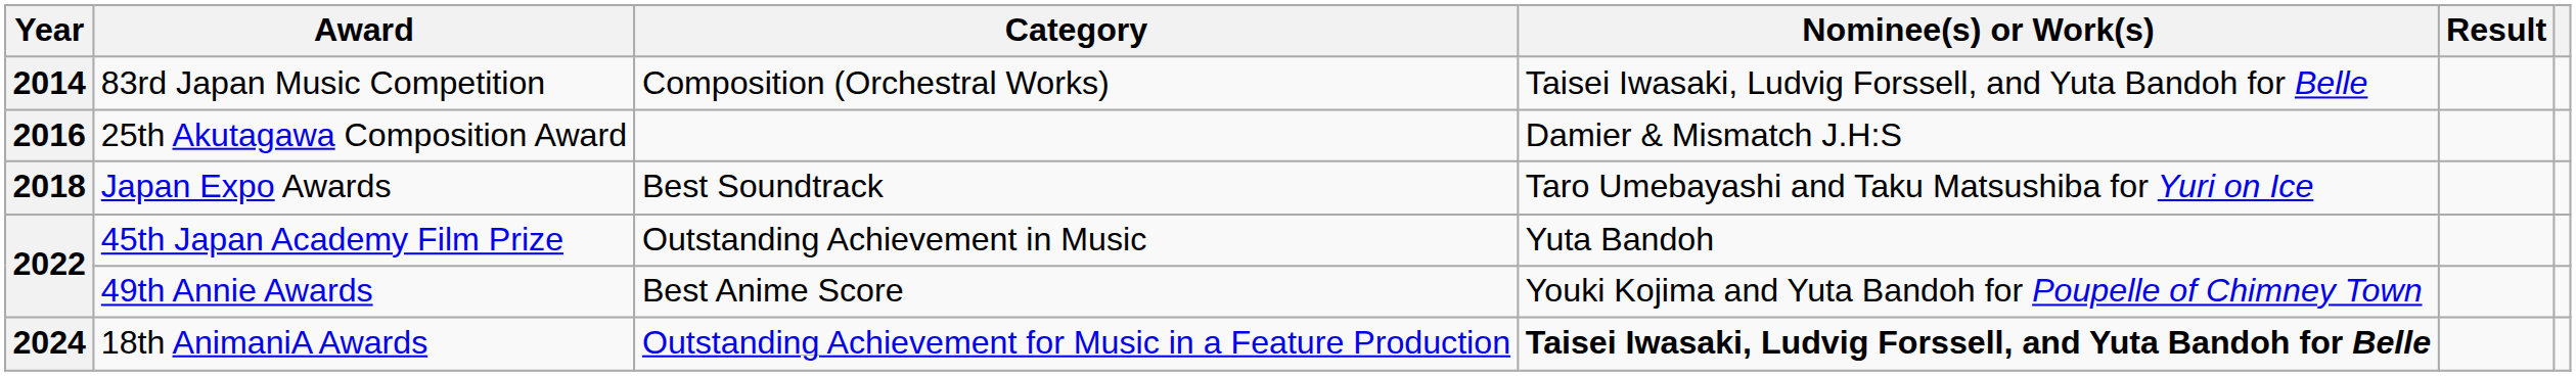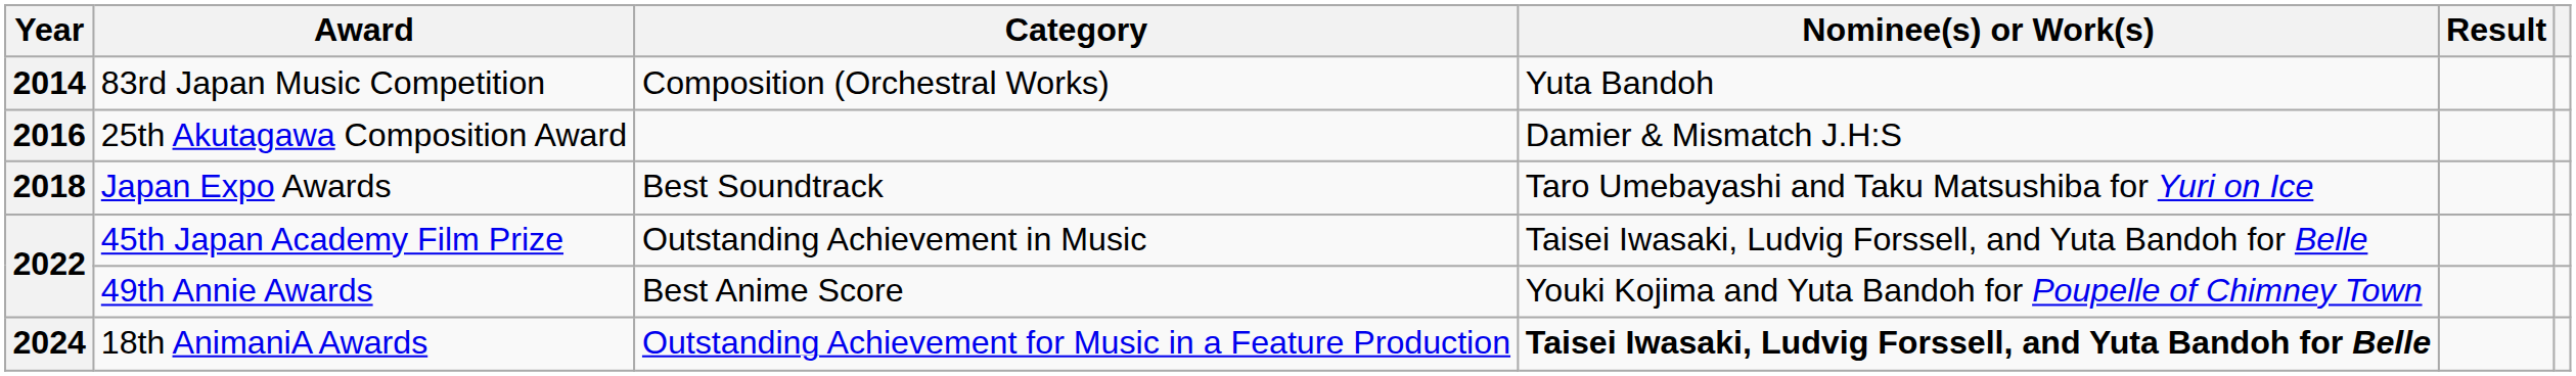 <table class="wikitable plainrowheaders sortable">
 <tr>
 <th scope="col">Year</th>
 <th scope="col">Award</th>
 <th scope="col">Category</th>
 <th scope="col">Nominee(s) or Work(s)</th>
 <th scope="col">Result</th>
 <th scope="col" class="unsortable"></th>
 </tr>
 <tr>
 <th scope="row">2014</th>
 <td>83rd Japan Music Competition</td>
 <td>Composition (Orchestral Works)</td>
-<td>Taisei Iwasaki, Ludvig Forssell, and Yuta Bandoh for <em><a href='#'>Belle</a></em></td>
+<td>Yuta Bandoh</td>
 <td></td>
 <td style="text-align:center;"></td>
 </tr>
 <tr>
 <th scope="row">2016</th>
 <td>25th <a href='#'>Akutagawa</a> Composition Award</td>
 <td></td>
 <td>Damier & Mismatch J.H:S</td>
 <td></td>
 <td style="text-align:center;"></td>
 </tr>
 <tr>
 <th scope="row">2018</th>
 <td><a href='#'>Japan Expo</a> Awards</td>
 <td>Best Soundtrack</td>
 <td>Taro Umebayashi and Taku Matsushiba for <em><a href='#'>Yuri on Ice</a></em></td>
 <td></td>
 <td style="text-align:center;"></td>
 </tr>
 <tr>
 <th rowspan="2" scope="row" align="center">2022</th>
 <td><a href='#'>45th Japan Academy Film Prize</a></td>
 <td>Outstanding Achievement in Music</td>
-<td>Yuta Bandoh</td>
+<td>Taisei Iwasaki, Ludvig Forssell, and Yuta Bandoh for <em><a href='#'>Belle</a></em></td>
 <td></td>
 <td style="text-align:center;"></td>
 </tr>
 <tr>
 <td><a href='#'>49th Annie Awards</a></td>
 <td>Best Anime Score</td>
 <td>Youki Kojima and Yuta Bandoh for <em><a href='#'>Poupelle of Chimney Town</a></em></td>
 <td></td>
 <td style="text-align:center;"></td>
 </tr>
 <tr>
 <th scope="row">2024</th>
 <td>18th <a href='#'>AnimaniA Awards</a></td>
 <td><a href='#'>Outstanding Achievement for Music in a Feature Production</a></td>
 <td><strong>Taisei Iwasaki, Ludvig Forssell, and Yuta Bandoh for <em>Belle</em></strong></td>
 <td></td>
 <td style="text-align:center;"></td>
 </tr>
 </table>
